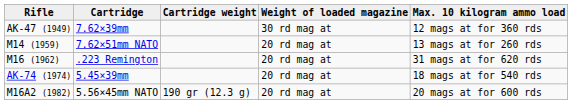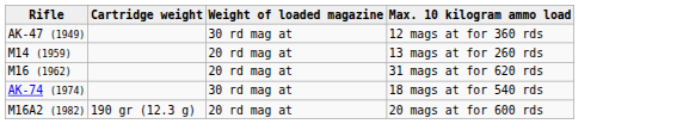 <table class="wikitable">
 <tr>
 <th style="background:#efefef;">Rifle</th>
-<th style="background:#efefef;">Cartridge</th>
 <th style="background:#efefef;">Cartridge weight</th>
 <th style="background:#efefef;">Weight of loaded magazine</th>
 <th style="background:#efefef;">Max. 10 kilogram ammo load</th>
 </tr>
 <tr>
 <td>AK-47 <small>(1949)</small></td>
-<td><a href='#'>7.62×39mm</a></td>
 <td></td>
 <td>30 rd mag at </td>
 <td>12 mags at  for 360 rds</td>
 </tr>
 <tr>
 <td>M14 <small>(1959)</small></td>
-<td><a href='#'>7.62×51mm NATO</a></td>
 <td></td>
 <td>20 rd mag at </td>
 <td>13 mags at  for 260 rds</td>
 </tr>
 <tr>
 <td>M16 <small>(1962)</small></td>
-<td><a href='#'>.223 Remington</a></td>
 <td></td>
 <td>20 rd mag at </td>
 <td>31 mags at  for 620 rds</td>
 </tr>
 <tr>
 <td><a href='#'>AK-74</a> <small>(1974)</small></td>
-<td><a href='#'>5.45×39mm</a></td>
 <td></td>
-<td>20 rd mag at </td>
+<td>30 rd mag at </td>
 <td>18 mags at  for 540 rds</td>
 </tr>
 <tr>
 <td>M16A2 <small>(1982)</small></td>
-<td>5.56×45mm NATO</td>
 <td>190 gr (12.3 g)</td>
 <td>20 rd mag at </td>
 <td>20 mags at  for 600 rds</td>
 </tr>
 </table>
